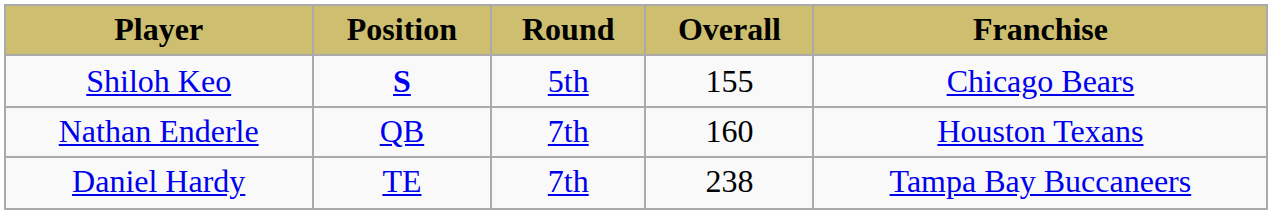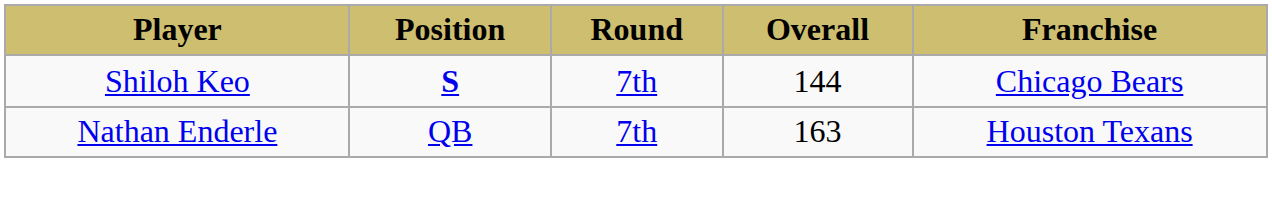 <table class="wikitable" width="50%">
 <tr align="center"  style="background:#CEBE70;color:black;">
 <td><strong>Player</strong></td>
 <td><strong>Position</strong></td>
 <td><strong>Round</strong></td>
 <td><strong>Overall</strong></td>
 <td><strong>Franchise</strong></td>
 </tr>
 <tr align="center" bgcolor="">
 <td><a href='#'>Shiloh Keo</a></td>
 <td><strong><a href='#'>S</a></strong></td>
-<td><a href='#'>5th</a></td>
-<td>155</td>
+<td><a href='#'>7th</a></td>
+<td>144</td>
 <td><a href='#'>Chicago Bears</a></td>
 </tr>
 <tr align="center" bgcolor="">
 <td><a href='#'>Nathan Enderle</a></td>
 <td><a href='#'>QB</a></td>
 <td><a href='#'>7th</a></td>
-<td>160</td>
+<td>163</td>
 <td><a href='#'>Houston Texans</a></td>
 </tr>
-<tr align="center" bgcolor="">
-<td><a href='#'>Daniel Hardy</a></td>
-<td><a href='#'>TE</a></td>
-<td><a href='#'>7th</a></td>
-<td>238</td>
-<td><a href='#'>Tampa Bay Buccaneers</a></td>
-</tr>
 </table>
